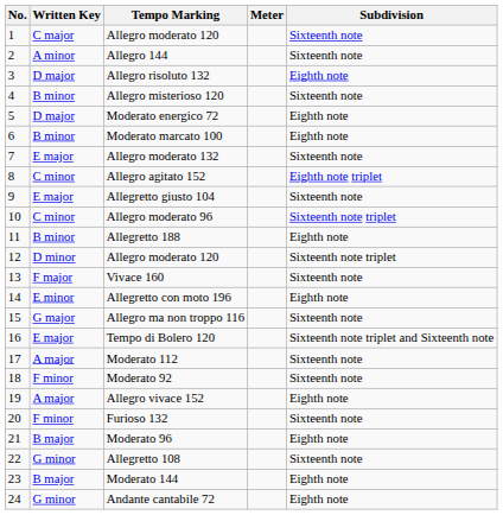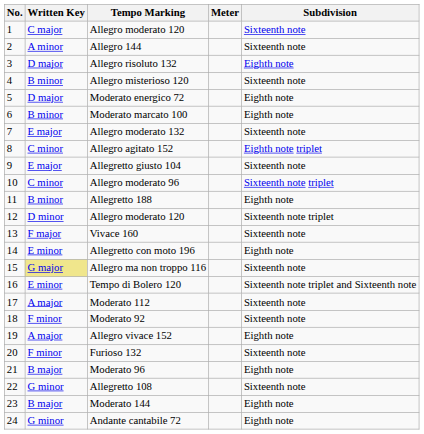 <table class="wikitable sortable mw-collapsible mw-collapsed">
 <tr>
 <th>No.</th>
 <th>Written Key</th>
 <th>Tempo Marking</th>
 <th>Meter</th>
 <th>Subdivision</th>
 </tr>
 <tr>
 <td>1</td>
 <td><a href='#'>C major</a></td>
 <td>Allegro moderato   120</td>
 <td></td>
 <td><a href='#'>Sixteenth note</a></td>
 </tr>
 <tr>
 <td>2</td>
 <td><a href='#'>A minor</a></td>
 <td>Allegro   144</td>
 <td></td>
 <td>Sixteenth note</td>
 </tr>
 <tr>
 <td>3</td>
 <td><a href='#'>D major</a></td>
 <td>Allegro risoluto   132</td>
 <td></td>
 <td><a href='#'>Eighth note</a></td>
 </tr>
 <tr>
 <td>4</td>
 <td><a href='#'>B minor</a></td>
 <td>Allegro misterioso   120</td>
 <td></td>
 <td>Sixteenth note</td>
 </tr>
 <tr>
 <td>5</td>
 <td><a href='#'>D major</a></td>
 <td>Moderato energico   72</td>
 <td></td>
 <td>Eighth note</td>
 </tr>
 <tr>
 <td>6</td>
 <td><a href='#'>B minor</a></td>
 <td>Moderato marcato   100</td>
 <td></td>
 <td>Eighth note</td>
 </tr>
 <tr>
 <td>7</td>
 <td><a href='#'>E major</a></td>
 <td>Allegro moderato   132</td>
 <td></td>
 <td>Sixteenth note</td>
 </tr>
 <tr>
 <td>8</td>
 <td><a href='#'>C minor</a></td>
 <td>Allegro agitato   152</td>
 <td></td>
 <td><a href='#'>Eighth note</a> <a href='#'>triplet</a></td>
 </tr>
 <tr>
 <td>9</td>
 <td><a href='#'>E major</a></td>
 <td>Allegretto giusto   104</td>
 <td></td>
 <td>Sixteenth note</td>
 </tr>
 <tr>
 <td>10</td>
 <td><a href='#'>C minor</a></td>
 <td>Allegro moderato   96</td>
 <td></td>
 <td><a href='#'>Sixteenth note</a> <a href='#'>triplet</a></td>
 </tr>
 <tr>
 <td>11</td>
 <td><a href='#'>B minor</a></td>
 <td>Allegretto   188</td>
 <td></td>
 <td>Eighth note</td>
 </tr>
 <tr>
 <td>12</td>
 <td><a href='#'>D minor</a></td>
 <td>Allegro moderato   120</td>
 <td></td>
 <td>Sixteenth note triplet</td>
 </tr>
 <tr>
 <td>13</td>
 <td><a href='#'>F major</a></td>
 <td>Vivace   160</td>
 <td></td>
 <td>Sixteenth note</td>
 </tr>
 <tr>
 <td>14</td>
 <td><a href='#'>E minor</a></td>
 <td>Allegretto con moto   196</td>
 <td></td>
 <td>Eighth note</td>
 </tr>
 <tr>
 <td>15</td>
-<td><a href='#'>G major</a></td>
+<td style="background: khaki;"><a href='#'>G major</a></td>
 <td>Allegro ma non troppo   116</td>
 <td></td>
 <td>Sixteenth note</td>
 </tr>
 <tr>
 <td>16</td>
-<td><a href='#'>E major</a></td>
+<td><a href='#'>E minor</a></td>
 <td>Tempo di Bolero   120</td>
 <td></td>
 <td>Sixteenth note triplet and Sixteenth note</td>
 </tr>
 <tr>
 <td>17</td>
 <td><a href='#'>A major</a></td>
 <td>Moderato   112</td>
 <td></td>
 <td>Sixteenth note</td>
 </tr>
 <tr>
 <td>18</td>
 <td><a href='#'>F minor</a></td>
 <td>Moderato   92</td>
 <td></td>
 <td>Sixteenth note</td>
 </tr>
 <tr>
 <td>19</td>
 <td><a href='#'>A major</a></td>
 <td>Allegro vivace   152</td>
 <td></td>
 <td>Eighth note</td>
 </tr>
 <tr>
 <td>20</td>
 <td><a href='#'>F minor</a></td>
 <td>Furioso   132</td>
 <td></td>
 <td>Sixteenth note</td>
 </tr>
 <tr>
 <td>21</td>
 <td><a href='#'>B major</a></td>
 <td>Moderato   96</td>
 <td></td>
 <td>Eighth note</td>
 </tr>
 <tr>
 <td>22</td>
 <td><a href='#'>G minor</a></td>
 <td>Allegretto   108</td>
 <td></td>
 <td>Sixteenth note</td>
 </tr>
 <tr>
 <td>23</td>
 <td><a href='#'>B major</a></td>
 <td>Moderato   144</td>
 <td></td>
 <td>Eighth note</td>
 </tr>
 <tr>
 <td>24</td>
 <td><a href='#'>G minor</a></td>
 <td>Andante cantabile   72</td>
 <td></td>
 <td>Eighth note</td>
 </tr>
 </table>
